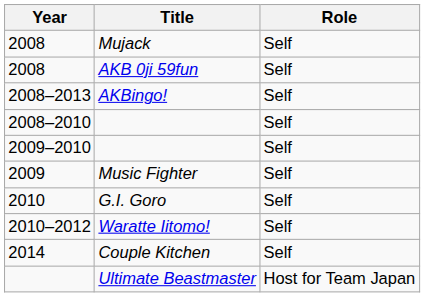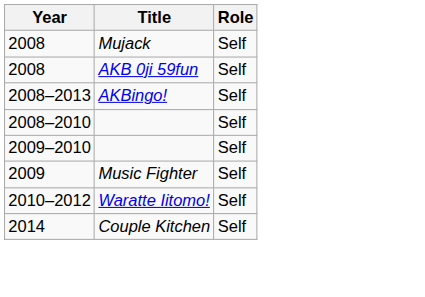 <table class="wikitable">
 <tr>
 <th>Year</th>
 <th>Title</th>
 <th>Role</th>
 </tr>
 <tr>
 <td>2008</td>
 <td><em>Mujack</em></td>
 <td>Self</td>
 </tr>
 <tr>
 <td>2008</td>
 <td><em><a href='#'>AKB 0ji 59fun</a></em></td>
 <td>Self</td>
 </tr>
 <tr>
 <td>2008–2013</td>
 <td><em><a href='#'>AKBingo!</a></em></td>
 <td>Self</td>
 </tr>
 <tr>
 <td>2008–2010</td>
 <td></td>
 <td>Self</td>
 </tr>
 <tr>
 <td>2009–2010</td>
 <td></td>
 <td>Self</td>
 </tr>
 <tr>
 <td>2009</td>
 <td><em>Music Fighter</em></td>
 <td>Self</td>
 </tr>
 <tr>
-<td>2010</td>
-<td><em>G.I. Goro</em></td>
-<td>Self</td>
-</tr>
-<tr>
 <td>2010–2012</td>
 <td><em><a href='#'>Waratte Iitomo!</a></em></td>
 <td>Self</td>
 </tr>
 <tr>
 <td>2014</td>
 <td><em>Couple Kitchen</em></td>
 <td>Self</td>
 </tr>
-<tr>
-<td></td>
-<td><em><a href='#'>Ultimate Beastmaster</a></em></td>
-<td>Host for Team Japan</td>
-</tr>
 </table>
